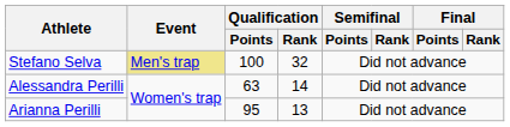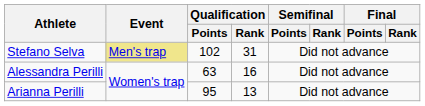 <table class="wikitable" style="font-size:90%">
 <tr>
 <th rowspan="2">Athlete</th>
 <th rowspan="2">Event</th>
 <th colspan=2>Qualification</th>
 <th colspan=2>Semifinal</th>
 <th colspan=2>Final</th>
 </tr>
 <tr style="font-size:95%">
 <th>Points</th>
 <th>Rank</th>
 <th>Points</th>
 <th>Rank</th>
 <th>Points</th>
 <th>Rank</th>
 </tr>
 <tr align=center>
 <td align=left><a href='#'>Stefano Selva</a></td>
 <td align=left style="background: khaki;"><a href='#'>Men's trap</a></td>
-<td>100</td>
-<td>32</td>
+<td>102</td>
+<td>31</td>
 <td colspan=4>Did not advance</td>
 </tr>
 <tr align=center>
 <td align=left><a href='#'>Alessandra Perilli</a></td>
 <td align=left rowspan=2><a href='#'>Women's trap</a></td>
 <td>63</td>
-<td>14</td>
+<td>16</td>
 <td colspan=4>Did not advance</td>
 </tr>
 <tr align=center>
 <td align=left><a href='#'>Arianna Perilli</a></td>
 <td>95</td>
 <td>13</td>
 <td colspan=4>Did not advance</td>
 </tr>
 </table>
